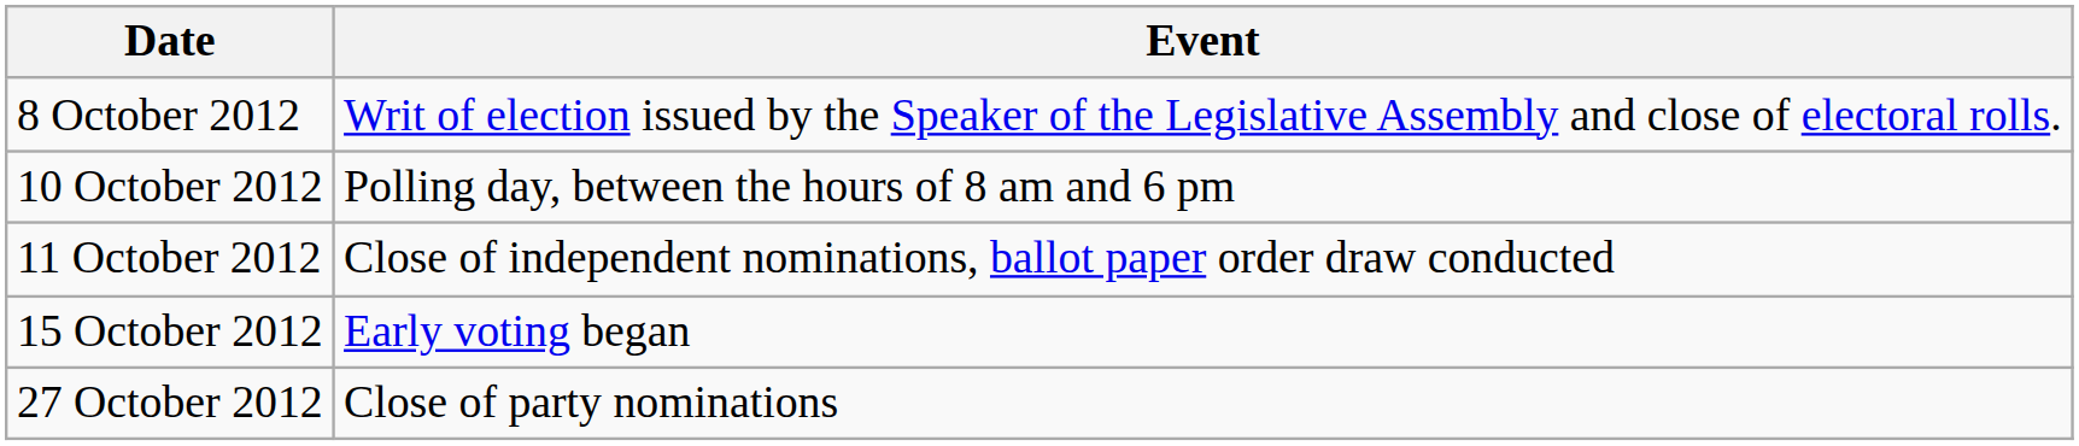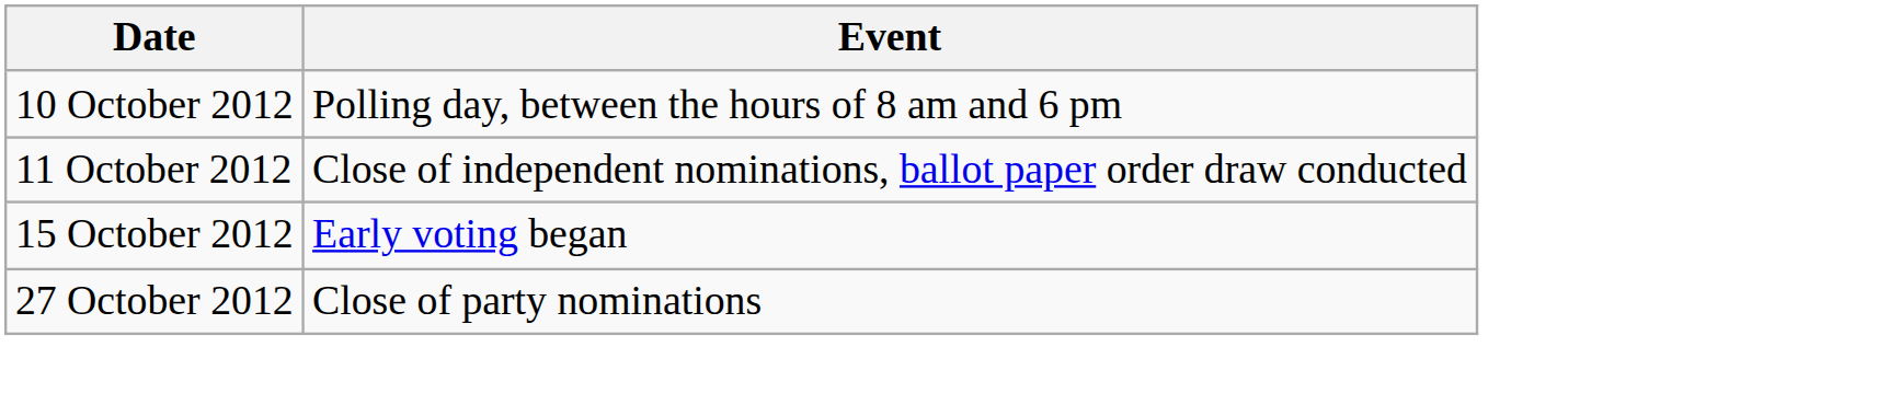 <table class="wikitable">
 <tr>
 <th>Date</th>
 <th>Event</th>
-</tr>
-<tr>
-<td>8 October 2012</td>
-<td><a href='#'>Writ of election</a> issued by the <a href='#'>Speaker of the Legislative Assembly</a> and close of <a href='#'>electoral rolls</a>.</td>
 </tr>
 <tr>
 <td>10 October 2012</td>
 <td>Polling day, between the hours of 8 am and 6 pm</td>
 </tr>
 <tr>
 <td>11 October 2012</td>
 <td>Close of independent nominations, <a href='#'>ballot paper</a> order draw conducted</td>
 </tr>
 <tr>
 <td>15 October 2012</td>
 <td><a href='#'>Early voting</a> began</td>
 </tr>
 <tr>
 <td>27 October 2012</td>
 <td>Close of party nominations</td>
 </tr>
 </table>
